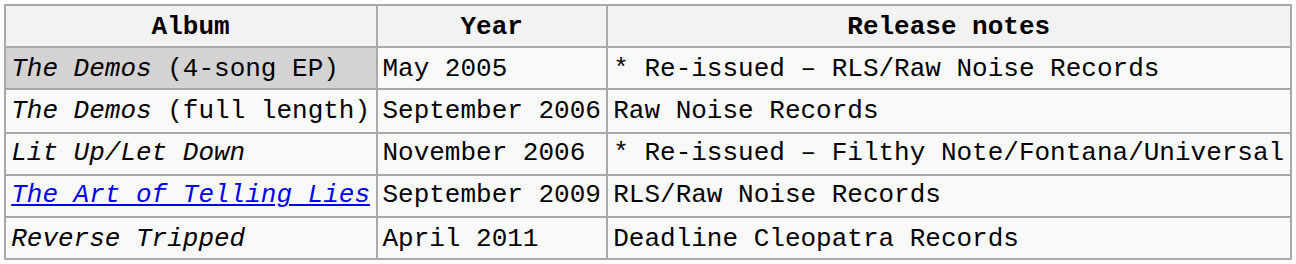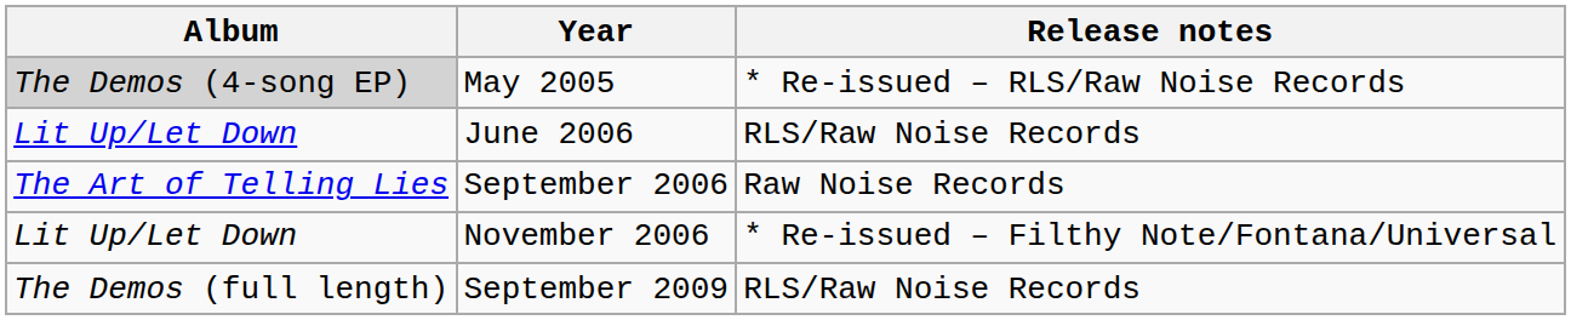 <table class="wikitable sortable">
 <tr>
 <th>Album</th>
 <th>Year</th>
 <th>Release notes</th>
 </tr>
 <tr>
 <td style="background: lightgrey;"><em>The Demos</em> (4-song EP)</td>
 <td>May 2005</td>
 <td>* Re-issued – RLS/Raw Noise Records</td>
 </tr>
 <tr>
-<td><em>The Demos</em> (full length)</td>
+<td><em><a href='#'>Lit Up/Let Down</a></em></td>
+<td>June 2006</td>
+<td>RLS/Raw Noise Records</td>
+</tr>
+<tr>
+<td><em><a href='#'>The Art of Telling Lies</a></em></td>
 <td>September 2006</td>
 <td>Raw Noise Records</td>
 </tr>
 <tr>
 <td><em>Lit Up/Let Down</em></td>
 <td>November 2006</td>
 <td>* Re-issued – Filthy Note/Fontana/Universal</td>
 </tr>
 <tr>
-<td><em><a href='#'>The Art of Telling Lies</a></em></td>
+<td><em>The Demos</em> (full length)</td>
 <td>September 2009</td>
 <td>RLS/Raw Noise Records</td>
 </tr>
-<tr>
-<td><em>Reverse Tripped</em></td>
-<td>April 2011</td>
-<td>Deadline Cleopatra Records</td>
-</tr>
 </table>
